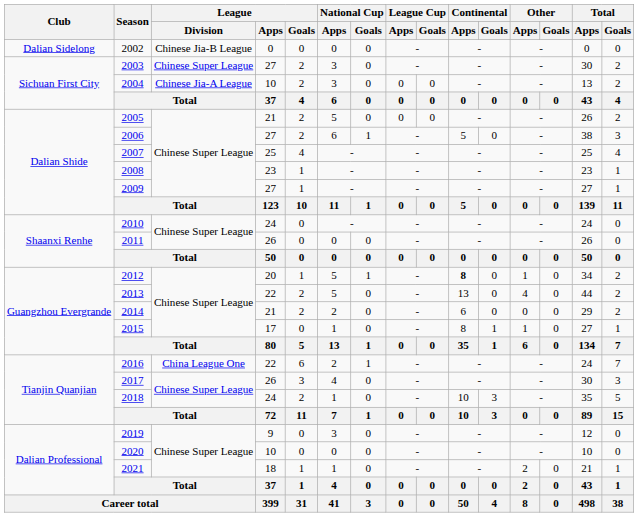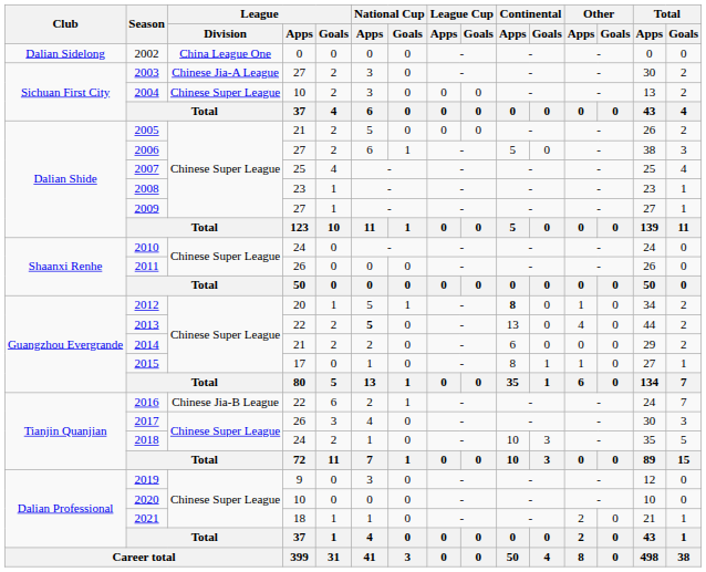 <table class="wikitable" style="text-align: center">
 <tr>
 <th rowspan="2">Club</th>
 <th rowspan="2">Season</th>
 <th colspan="3">League</th>
 <th colspan="2">National Cup</th>
 <th colspan="2">League Cup</th>
 <th colspan="2">Continental</th>
 <th colspan="2">Other</th>
 <th colspan="2">Total</th>
 </tr>
 <tr>
 <th>Division</th>
 <th>Apps</th>
 <th>Goals</th>
 <th>Apps</th>
 <th>Goals</th>
 <th>Apps</th>
 <th>Goals</th>
 <th>Apps</th>
 <th>Goals</th>
 <th>Apps</th>
 <th>Goals</th>
 <th>Apps</th>
 <th>Goals</th>
 </tr>
 <tr>
 <td><a href='#'>Dalian Sidelong</a></td>
 <td>2002</td>
-<td>Chinese Jia-B League</td>
+<td><a href='#'>China League One</a></td>
 <td>0</td>
 <td>0</td>
 <td>0</td>
 <td>0</td>
 <td colspan="2">-</td>
 <td colspan="2">-</td>
 <td colspan="2">-</td>
 <td>0</td>
 <td>0</td>
 </tr>
 <tr>
 <td rowspan="3"><a href='#'>Sichuan First City</a></td>
 <td><a href='#'>2003</a></td>
-<td><a href='#'>Chinese Super League</a></td>
+<td><a href='#'>Chinese Jia-A League</a></td>
 <td>27</td>
 <td>2</td>
 <td>3</td>
 <td>0</td>
 <td colspan="2">-</td>
 <td colspan="2">-</td>
 <td colspan="2">-</td>
 <td>30</td>
 <td>2</td>
 </tr>
 <tr>
 <td><a href='#'>2004</a></td>
-<td><a href='#'>Chinese Jia-A League</a></td>
+<td><a href='#'>Chinese Super League</a></td>
 <td>10</td>
 <td>2</td>
 <td>3</td>
 <td>0</td>
 <td>0</td>
 <td>0</td>
 <td colspan="2">-</td>
 <td colspan="2">-</td>
 <td>13</td>
 <td>2</td>
 </tr>
 <tr>
 <th colspan="2"><strong>Total</strong></th>
 <th>37</th>
 <th>4</th>
 <th>6</th>
 <th>0</th>
 <th>0</th>
 <th>0</th>
 <th>0</th>
 <th>0</th>
 <th>0</th>
 <th>0</th>
 <th>43</th>
 <th>4</th>
 </tr>
 <tr>
 <td rowspan="6"><a href='#'>Dalian Shide</a></td>
 <td><a href='#'>2005</a></td>
 <td rowspan="5">Chinese Super League</td>
 <td>21</td>
 <td>2</td>
 <td>5</td>
 <td>0</td>
 <td>0</td>
 <td>0</td>
 <td colspan="2">-</td>
 <td colspan="2">-</td>
 <td>26</td>
 <td>2</td>
 </tr>
 <tr>
 <td><a href='#'>2006</a></td>
 <td>27</td>
 <td>2</td>
 <td>6</td>
 <td>1</td>
 <td colspan="2">-</td>
 <td>5</td>
 <td>0</td>
 <td colspan="2">-</td>
 <td>38</td>
 <td>3</td>
 </tr>
 <tr>
 <td><a href='#'>2007</a></td>
 <td>25</td>
 <td>4</td>
 <td colspan="2">-</td>
 <td colspan="2">-</td>
 <td colspan="2">-</td>
 <td colspan="2">-</td>
 <td>25</td>
 <td>4</td>
 </tr>
 <tr>
 <td><a href='#'>2008</a></td>
 <td>23</td>
 <td>1</td>
 <td colspan="2">-</td>
 <td colspan="2">-</td>
 <td colspan="2">-</td>
 <td colspan="2">-</td>
 <td>23</td>
 <td>1</td>
 </tr>
 <tr>
 <td><a href='#'>2009</a></td>
 <td>27</td>
 <td>1</td>
 <td colspan="2">-</td>
 <td colspan="2">-</td>
 <td colspan="2">-</td>
 <td colspan="2">-</td>
 <td>27</td>
 <td>1</td>
 </tr>
 <tr>
 <th colspan="2"><strong>Total</strong></th>
 <th>123</th>
 <th>10</th>
 <th>11</th>
 <th>1</th>
 <th>0</th>
 <th>0</th>
 <th>5</th>
 <th>0</th>
 <th>0</th>
 <th>0</th>
 <th>139</th>
 <th>11</th>
 </tr>
 <tr>
 <td rowspan="3"><a href='#'>Shaanxi Renhe</a></td>
 <td><a href='#'>2010</a></td>
 <td rowspan="2">Chinese Super League</td>
 <td>24</td>
 <td>0</td>
 <td colspan="2">-</td>
 <td colspan="2">-</td>
 <td colspan="2">-</td>
 <td colspan="2">-</td>
 <td>24</td>
 <td>0</td>
 </tr>
 <tr>
 <td><a href='#'>2011</a></td>
 <td>26</td>
 <td>0</td>
 <td>0</td>
 <td>0</td>
 <td colspan="2">-</td>
 <td colspan="2">-</td>
 <td colspan="2">-</td>
 <td>26</td>
 <td>0</td>
 </tr>
 <tr>
 <th colspan="2"><strong>Total</strong></th>
 <th>50</th>
 <th>0</th>
 <th>0</th>
 <th>0</th>
 <th>0</th>
 <th>0</th>
 <th>0</th>
 <th>0</th>
 <th>0</th>
 <th>0</th>
 <th>50</th>
 <th>0</th>
 </tr>
 <tr>
 <td rowspan="5"><a href='#'>Guangzhou Evergrande</a></td>
 <td><a href='#'>2012</a></td>
 <td rowspan="4">Chinese Super League</td>
 <td>20</td>
 <td>1</td>
 <td>5</td>
 <td>1</td>
 <td colspan="2">-</td>
 <td><strong>8</strong></td>
 <td>0</td>
 <td>1</td>
 <td>0</td>
 <td>34</td>
 <td>2</td>
 </tr>
 <tr>
 <td><a href='#'>2013</a></td>
 <td>22</td>
 <td>2</td>
-<td>5</td>
+<td><strong>5</strong></td>
 <td>0</td>
 <td colspan="2">-</td>
 <td>13</td>
 <td>0</td>
 <td>4</td>
 <td>0</td>
 <td>44</td>
 <td>2</td>
 </tr>
 <tr>
 <td><a href='#'>2014</a></td>
 <td>21</td>
 <td>2</td>
 <td>2</td>
 <td>0</td>
 <td colspan="2">-</td>
 <td>6</td>
 <td>0</td>
 <td>0</td>
 <td>0</td>
 <td>29</td>
 <td>2</td>
 </tr>
 <tr>
 <td><a href='#'>2015</a></td>
 <td>17</td>
 <td>0</td>
 <td>1</td>
 <td>0</td>
 <td colspan="2">-</td>
 <td>8</td>
 <td>1</td>
 <td>1</td>
 <td>0</td>
 <td>27</td>
 <td>1</td>
 </tr>
 <tr>
 <th colspan="2"><strong>Total</strong></th>
 <th>80</th>
 <th>5</th>
 <th>13</th>
 <th>1</th>
 <th>0</th>
 <th>0</th>
 <th>35</th>
 <th>1</th>
 <th>6</th>
 <th>0</th>
 <th>134</th>
 <th>7</th>
 </tr>
 <tr>
 <td rowspan="4"><a href='#'>Tianjin Quanjian</a></td>
 <td><a href='#'>2016</a></td>
-<td><a href='#'>China League One</a></td>
+<td>Chinese Jia-B League</td>
 <td>22</td>
 <td>6</td>
 <td>2</td>
 <td>1</td>
 <td colspan="2">-</td>
 <td colspan="2">-</td>
 <td colspan="2">-</td>
 <td>24</td>
 <td>7</td>
 </tr>
 <tr>
 <td><a href='#'>2017</a></td>
 <td rowspan="2"><a href='#'>Chinese Super League</a></td>
 <td>26</td>
 <td>3</td>
 <td>4</td>
 <td>0</td>
 <td colspan="2">-</td>
 <td colspan="2">-</td>
 <td colspan="2">-</td>
 <td>30</td>
 <td>3</td>
 </tr>
 <tr>
 <td><a href='#'>2018</a></td>
 <td>24</td>
 <td>2</td>
 <td>1</td>
 <td>0</td>
 <td colspan="2">-</td>
 <td>10</td>
 <td>3</td>
 <td colspan="2">-</td>
 <td>35</td>
 <td>5</td>
 </tr>
 <tr>
 <th colspan="2"><strong>Total</strong></th>
 <th>72</th>
 <th>11</th>
 <th>7</th>
 <th>1</th>
 <th>0</th>
 <th>0</th>
 <th>10</th>
 <th>3</th>
 <th>0</th>
 <th>0</th>
 <th>89</th>
 <th>15</th>
 </tr>
 <tr>
 <td rowspan=4><a href='#'>Dalian Professional</a></td>
 <td><a href='#'>2019</a></td>
 <td rowspan=3>Chinese Super League</td>
 <td>9</td>
 <td>0</td>
 <td>3</td>
 <td>0</td>
 <td colspan="2">-</td>
 <td colspan="2">-</td>
 <td colspan="2">-</td>
 <td>12</td>
 <td>0</td>
 </tr>
 <tr>
 <td><a href='#'>2020</a></td>
 <td>10</td>
 <td>0</td>
 <td>0</td>
 <td>0</td>
 <td colspan="2">-</td>
 <td colspan="2">-</td>
 <td colspan="2">-</td>
 <td>10</td>
 <td>0</td>
 </tr>
 <tr>
 <td><a href='#'>2021</a></td>
 <td>18</td>
 <td>1</td>
 <td>1</td>
 <td>0</td>
 <td colspan="2">-</td>
 <td colspan="2">-</td>
 <td>2</td>
 <td>0</td>
 <td>21</td>
 <td>1</td>
 </tr>
 <tr>
 <th colspan="2"><strong>Total</strong></th>
 <th>37</th>
 <th>1</th>
 <th>4</th>
 <th>0</th>
 <th>0</th>
 <th>0</th>
 <th>0</th>
 <th>0</th>
 <th>2</th>
 <th>0</th>
 <th>43</th>
 <th>1</th>
 </tr>
 <tr>
 <th colspan=3>Career total</th>
 <th>399</th>
 <th>31</th>
 <th>41</th>
 <th>3</th>
 <th>0</th>
 <th>0</th>
 <th>50</th>
 <th>4</th>
 <th>8</th>
 <th>0</th>
 <th>498</th>
 <th>38</th>
 </tr>
 </table>
